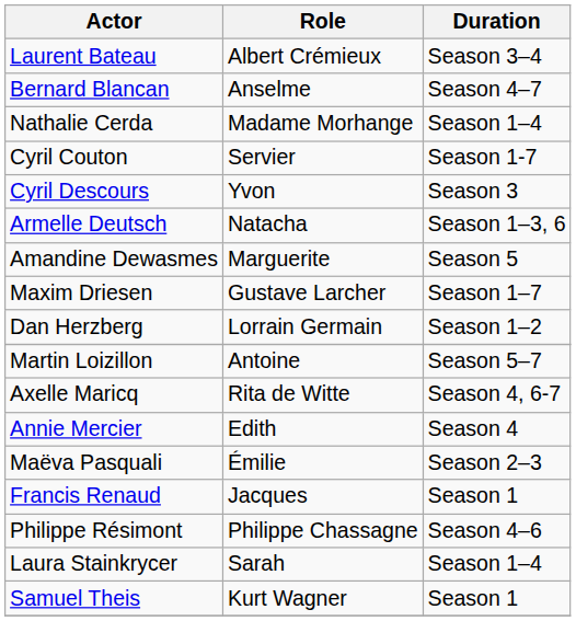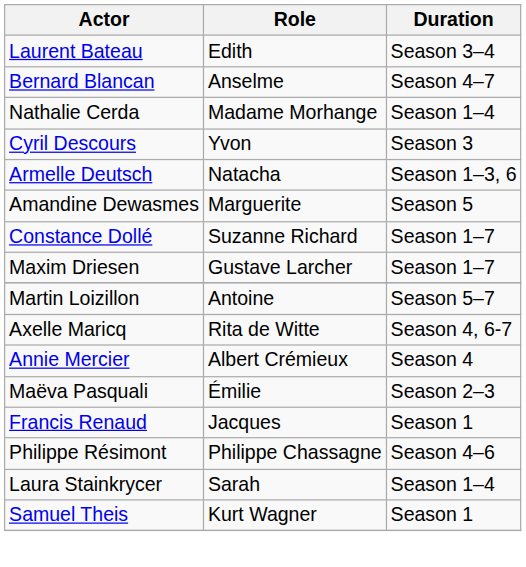 <table class="wikitable">
 <tr>
 <th>Actor</th>
 <th>Role</th>
 <th>Duration</th>
 </tr>
 <tr>
 <td><a href='#'>Laurent Bateau</a></td>
-<td>Albert Crémieux</td>
+<td>Edith</td>
 <td>Season 3–4</td>
 </tr>
 <tr>
 <td><a href='#'>Bernard Blancan</a></td>
 <td>Anselme</td>
 <td>Season 4–7</td>
 </tr>
 <tr>
 <td>Nathalie Cerda</td>
 <td>Madame Morhange</td>
 <td>Season 1–4</td>
-</tr>
-<tr>
-<td>Cyril Couton</td>
-<td>Servier</td>
-<td>Season 1-7</td>
 </tr>
 <tr>
 <td><a href='#'>Cyril Descours</a></td>
 <td>Yvon</td>
 <td>Season 3</td>
 </tr>
 <tr>
 <td><a href='#'>Armelle Deutsch</a></td>
 <td>Natacha</td>
 <td>Season 1–3, 6</td>
 </tr>
 <tr>
 <td>Amandine Dewasmes</td>
 <td>Marguerite</td>
 <td>Season 5</td>
 </tr>
 <tr>
+<td><a href='#'>Constance Dollé</a></td>
+<td>Suzanne Richard</td>
+<td>Season 1–7</td>
+</tr>
+<tr>
 <td>Maxim Driesen</td>
 <td>Gustave Larcher</td>
 <td>Season 1–7</td>
-</tr>
-<tr>
-<td>Dan Herzberg</td>
-<td>Lorrain Germain</td>
-<td>Season 1–2</td>
 </tr>
 <tr>
 </tr>
 <tr |>
 </tr>
 <tr>
 <td>Martin Loizillon</td>
 <td>Antoine</td>
 <td>Season 5–7</td>
 </tr>
 <tr>
 <td>Axelle Maricq</td>
 <td>Rita de Witte</td>
 <td>Season 4, 6-7</td>
 </tr>
 <tr>
 <td><a href='#'>Annie Mercier</a></td>
-<td>Edith</td>
+<td>Albert Crémieux</td>
 <td>Season 4</td>
 </tr>
 <tr>
 <td>Maëva Pasquali</td>
 <td>Émilie</td>
 <td>Season 2–3</td>
 </tr>
 <tr>
 <td><a href='#'>Francis Renaud</a></td>
 <td>Jacques</td>
 <td>Season 1</td>
 </tr>
 <tr>
 <td>Philippe Résimont</td>
 <td>Philippe Chassagne</td>
 <td>Season 4–6</td>
 </tr>
 <tr>
 <td>Laura Stainkrycer</td>
 <td>Sarah</td>
 <td>Season 1–4</td>
 </tr>
 <tr>
 <td><a href='#'>Samuel Theis</a></td>
 <td>Kurt Wagner</td>
 <td>Season 1</td>
 </tr>
 <tr>
 </tr>
 </table>
